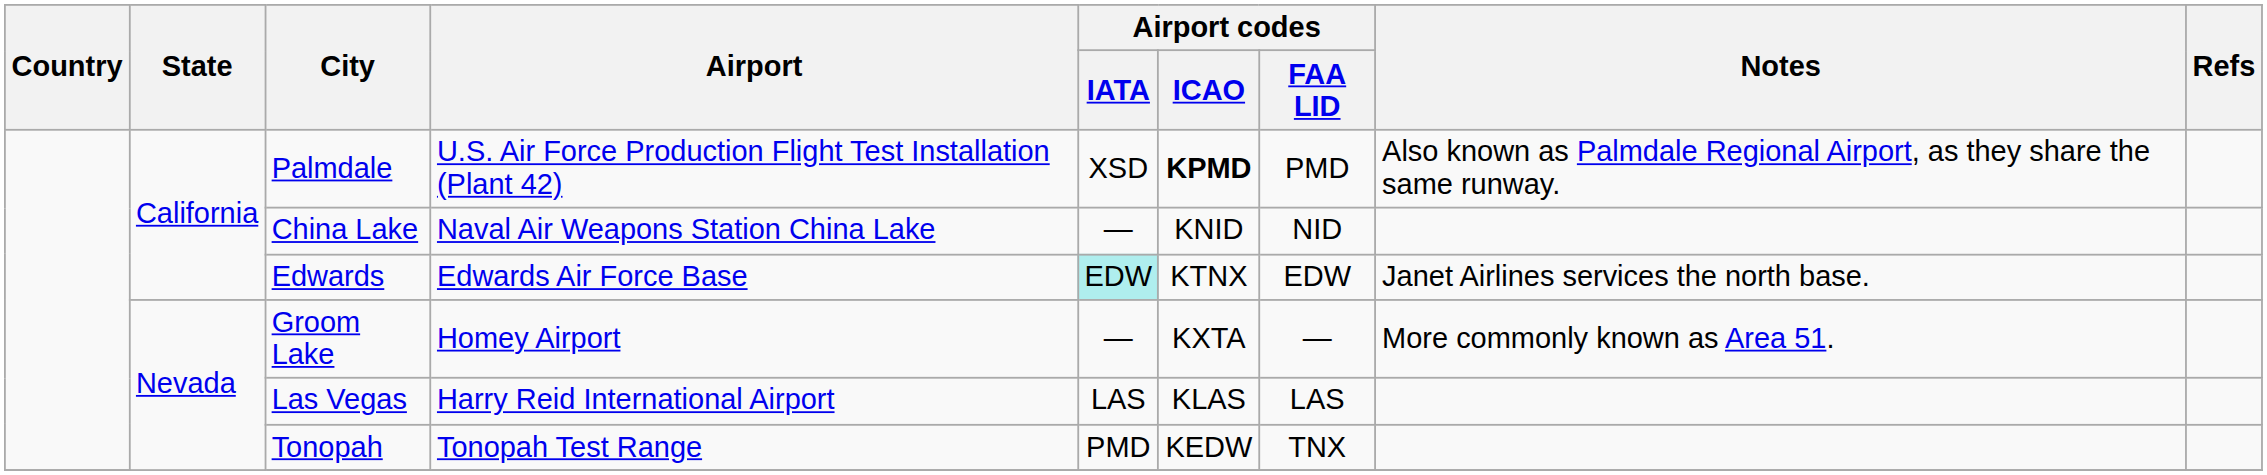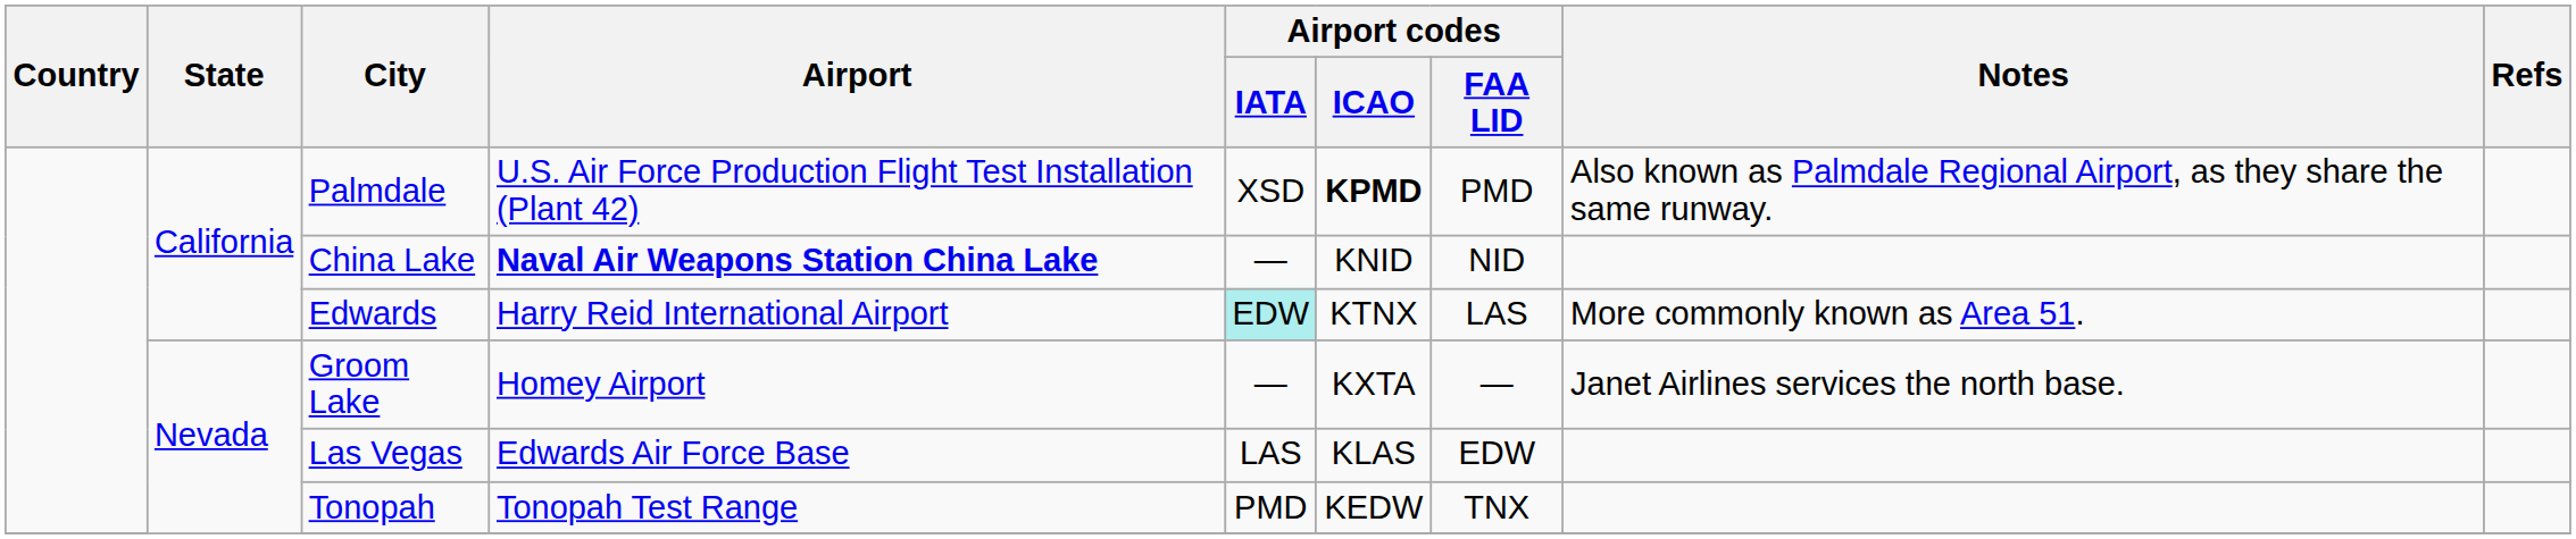 <table class="sortable wikitable">
 <tr>
 <th rowspan="2">Country</th>
 <th rowspan="2">State</th>
 <th rowspan="2">City</th>
 <th rowspan="2">Airport</th>
 <th colspan="3">Airport codes</th>
 <th rowspan="2" class="unsortable">Notes</th>
 <th rowspan="2" class="unsortable">Refs</th>
 </tr>
 <tr>
 <th><a href='#'>IATA</a></th>
 <th><a href='#'>ICAO</a></th>
 <th><a href='#'>FAA LID</a></th>
 </tr>
 <tr>
 <td rowspan="6"></td>
 <td rowspan="3"><a href='#'>California</a></td>
 <td><a href='#'>Palmdale</a></td>
 <td><a href='#'>U.S. Air Force Production Flight Test Installation (Plant 42)</a></td>
 <td align="center">XSD</td>
 <td align=center><strong>KPMD</strong></td>
 <td align=center>PMD</td>
 <td>Also known as <a href='#'>Palmdale Regional Airport</a>, as they share the same runway.</td>
 <td align=center></td>
 </tr>
 <tr>
 <td><a href='#'>China Lake</a></td>
-<td><a href='#'>Naval Air Weapons Station China Lake</a></td>
+<td><strong><a href='#'>Naval Air Weapons Station China Lake</a></strong></td>
 <td align="center">—</td>
 <td align="center">KNID</td>
 <td align=center>NID</td>
 <td></td>
 <td align=center></td>
 </tr>
 <tr>
 <td><a href='#'>Edwards</a></td>
-<td><a href='#'>Edwards Air Force Base</a></td>
+<td><a href='#'>Harry Reid International Airport</a></td>
 <td align=center style="background: paleturquoise;">EDW</td>
 <td align=center>KTNX</td>
-<td align=center>EDW</td>
-<td>Janet Airlines services the north base.</td>
+<td align=center>LAS</td>
+<td>More commonly known as <a href='#'>Area 51</a>.</td>
 <td align=center></td>
 </tr>
 <tr>
 <td rowspan="5"><a href='#'>Nevada</a></td>
 <td><a href='#'>Groom Lake</a></td>
 <td><a href='#'>Homey Airport</a></td>
 <td align="center">—</td>
 <td align="center">KXTA</td>
 <td align="center">—</td>
-<td>More commonly known as <a href='#'>Area 51</a>.</td>
+<td>Janet Airlines services the north base.</td>
 <td align="center"></td>
 </tr>
 <tr>
 <td><a href='#'>Las Vegas</a></td>
-<td><a href='#'>Harry Reid International Airport</a></td>
+<td><a href='#'>Edwards Air Force Base</a></td>
 <td align=center>LAS</td>
 <td align=center>KLAS</td>
-<td align=center>LAS</td>
+<td align=center>EDW</td>
 <td></td>
 <td align=center></td>
 </tr>
 <tr>
 <td><a href='#'>Tonopah</a></td>
 <td><a href='#'>Tonopah Test Range</a></td>
 <td align="center">PMD</td>
 <td align=center>KEDW</td>
 <td align=center>TNX</td>
 <td></td>
 <td align=center></td>
 </tr>
 <tr>
 </tr>
 </table>
